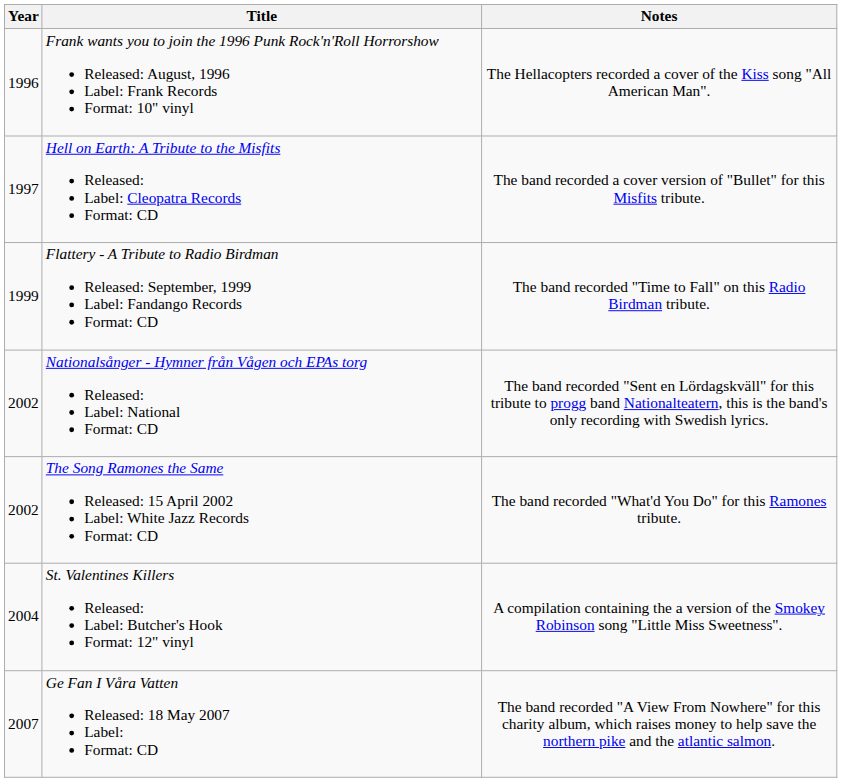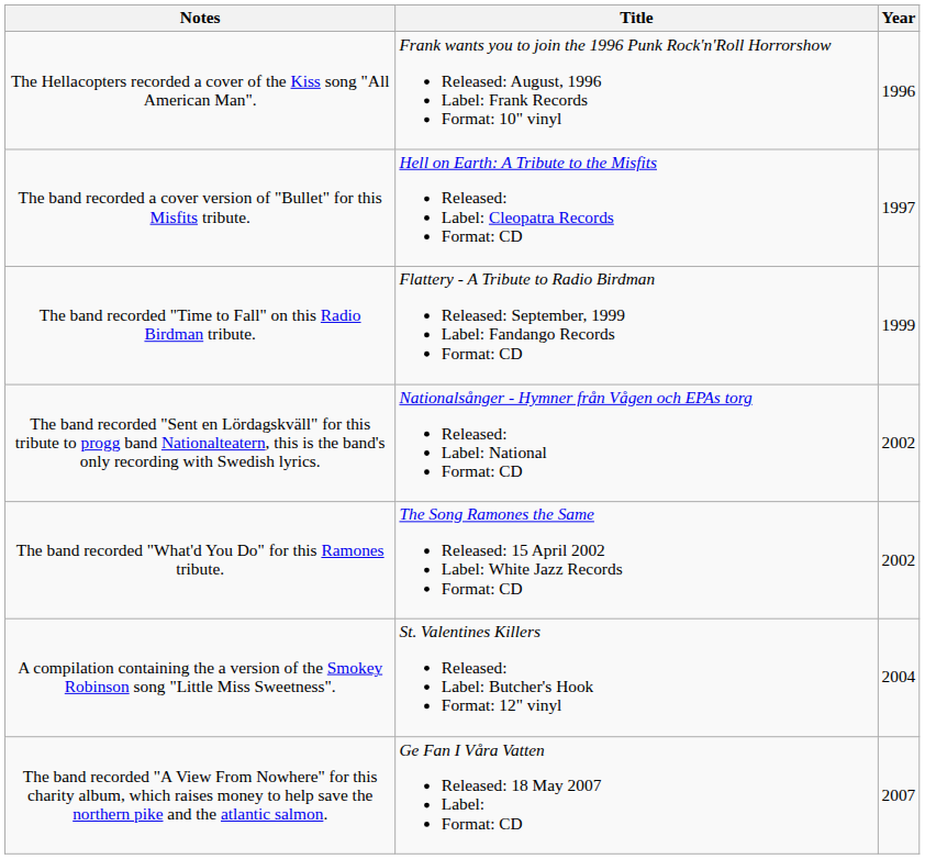 <table class="wikitable" border="1">
 <tr>
+<th>Notes</th>
+<th width="450">Title</th>
 <th>Year</th>
-<th width="450">Title</th>
-<th>Notes</th>
 </tr>
 <tr>
+<td align="center">The Hellacopters recorded a cover of the <a href='#'>Kiss</a> song "All American Man".</td>
+<td><em>Frank wants you to join the 1996 Punk Rock'n'Roll Horrorshow</em><br><ul><li>Released: August, 1996</li><li>Label: Frank Records</li><li>Format: 10" vinyl</li></ul></td>
 <td>1996</td>
-<td><em>Frank wants you to join the 1996 Punk Rock'n'Roll Horrorshow</em><br><ul><li>Released: August, 1996</li><li>Label: Frank Records</li><li>Format: 10" vinyl</li></ul></td>
-<td align="center">The Hellacopters recorded a cover of the <a href='#'>Kiss</a> song "All American Man".</td>
 </tr>
 <tr>
+<td align="center">The band recorded a cover version of "Bullet" for this <a href='#'>Misfits</a> tribute.</td>
+<td><em><a href='#'>Hell on Earth: A Tribute to the Misfits</a></em><br><ul><li>Released:</li><li>Label: <a href='#'>Cleopatra Records</a></li><li>Format: CD</li></ul></td>
 <td>1997</td>
-<td><em><a href='#'>Hell on Earth: A Tribute to the Misfits</a></em><br><ul><li>Released:</li><li>Label: <a href='#'>Cleopatra Records</a></li><li>Format: CD</li></ul></td>
-<td align="center">The band recorded a cover version of "Bullet" for this <a href='#'>Misfits</a> tribute.</td>
 </tr>
 <tr>
+<td align="center">The band recorded "Time to Fall" on this <a href='#'>Radio Birdman</a> tribute.</td>
+<td><em>Flattery - A Tribute to Radio Birdman</em><br><ul><li>Released: September, 1999</li><li>Label: Fandango Records</li><li>Format: CD</li></ul></td>
 <td>1999</td>
-<td><em>Flattery - A Tribute to Radio Birdman</em><br><ul><li>Released: September, 1999</li><li>Label: Fandango Records</li><li>Format: CD</li></ul></td>
-<td align="center">The band recorded "Time to Fall" on this <a href='#'>Radio Birdman</a> tribute.</td>
 </tr>
 <tr>
+<td align="center">The band recorded "Sent en Lördagskväll" for this tribute to <a href='#'>progg</a> band <a href='#'>Nationalteatern</a>, this is the band's only recording with Swedish lyrics.</td>
+<td><em><a href='#'>Nationalsånger - Hymner från Vågen och EPAs torg</a></em><br><ul><li>Released:</li><li>Label: National</li><li>Format: CD</li></ul></td>
 <td>2002</td>
-<td><em><a href='#'>Nationalsånger - Hymner från Vågen och EPAs torg</a></em><br><ul><li>Released:</li><li>Label: National</li><li>Format: CD</li></ul></td>
-<td align="center">The band recorded "Sent en Lördagskväll" for this tribute to <a href='#'>progg</a> band <a href='#'>Nationalteatern</a>, this is the band's only recording with Swedish lyrics.</td>
 </tr>
 <tr>
+<td align="center">The band recorded "What'd You Do" for this <a href='#'>Ramones</a> tribute.</td>
+<td><em><a href='#'>The Song Ramones the Same</a></em><br><ul><li>Released: 15 April 2002</li><li>Label: White Jazz Records</li><li>Format: CD</li></ul></td>
 <td>2002</td>
-<td><em><a href='#'>The Song Ramones the Same</a></em><br><ul><li>Released: 15 April 2002</li><li>Label: White Jazz Records</li><li>Format: CD</li></ul></td>
-<td align="center">The band recorded "What'd You Do" for this <a href='#'>Ramones</a> tribute.</td>
 </tr>
 <tr>
+<td align="center">A compilation containing the a version of the <a href='#'>Smokey Robinson</a> song "Little Miss Sweetness".</td>
+<td><em>St. Valentines Killers</em><br><ul><li>Released:</li><li>Label: Butcher's Hook</li><li>Format: 12" vinyl</li></ul></td>
 <td>2004</td>
-<td><em>St. Valentines Killers</em><br><ul><li>Released:</li><li>Label: Butcher's Hook</li><li>Format: 12" vinyl</li></ul></td>
-<td align="center">A compilation containing the a version of the <a href='#'>Smokey Robinson</a> song "Little Miss Sweetness".</td>
 </tr>
 <tr>
+<td align="center">The band recorded "A View From Nowhere" for this charity album, which raises money to help save the <a href='#'>northern pike</a> and the <a href='#'>atlantic salmon</a>.</td>
+<td><em>Ge Fan I Våra Vatten</em><br><ul><li>Released: 18 May 2007</li><li>Label:</li><li>Format: CD</li></ul></td>
 <td>2007</td>
-<td><em>Ge Fan I Våra Vatten</em><br><ul><li>Released: 18 May 2007</li><li>Label:</li><li>Format: CD</li></ul></td>
-<td align="center">The band recorded "A View From Nowhere" for this charity album, which raises money to help save the <a href='#'>northern pike</a> and the <a href='#'>atlantic salmon</a>.</td>
 </tr>
 </table>
